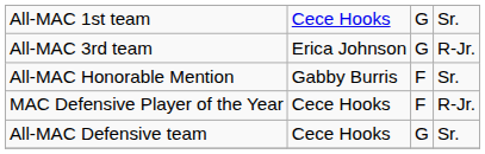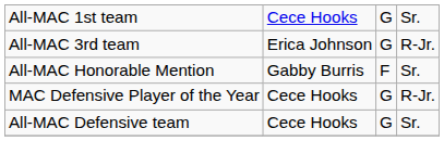 <table class="wikitable" border="1">
 <tr align=center>
 </tr>
 <tr>
 <td>All-MAC 1st team</td>
 <td><a href='#'>Cece Hooks</a></td>
 <td>G</td>
 <td>Sr.</td>
 </tr>
 <tr>
 <td>All-MAC 3rd team</td>
 <td>Erica Johnson</td>
 <td>G</td>
 <td>R-Jr.</td>
 </tr>
 <tr>
 <td>All-MAC Honorable Mention</td>
 <td>Gabby Burris</td>
 <td>F</td>
 <td>Sr.</td>
 </tr>
 <tr>
 <td>MAC Defensive Player of the Year</td>
 <td>Cece Hooks</td>
-<td>F</td>
+<td>G</td>
 <td>R-Jr.</td>
 </tr>
 <tr>
 <td>All-MAC Defensive team</td>
 <td>Cece Hooks</td>
 <td>G</td>
 <td>Sr.</td>
 </tr>
 <tr>
 </tr>
 </table>
